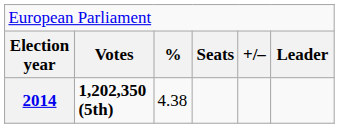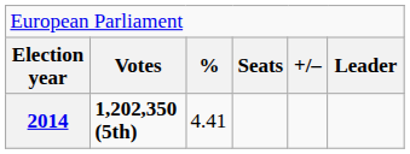 <table class=wikitable style="width:50%; border:1px #AAAAFF solid">
 <tr>
 <td colspan=6><a href='#'>European Parliament</a></td>
 </tr>
 <tr>
 <th width=13%>Election year</th>
 <th width=16%>Votes</th>
 <th width=6%>%</th>
 <th width=1%>Seats</th>
 <th width=8%>+/–</th>
 <th width=18%>Leader</th>
 </tr>
 <tr>
 <th><a href='#'>2014</a></th>
 <td><strong>1,202,350 (5th)</strong></td>
-<td>4.38</td>
+<td>4.41</td>
 <td></td>
 <td></td>
 <td></td>
 </tr>
 </table>
